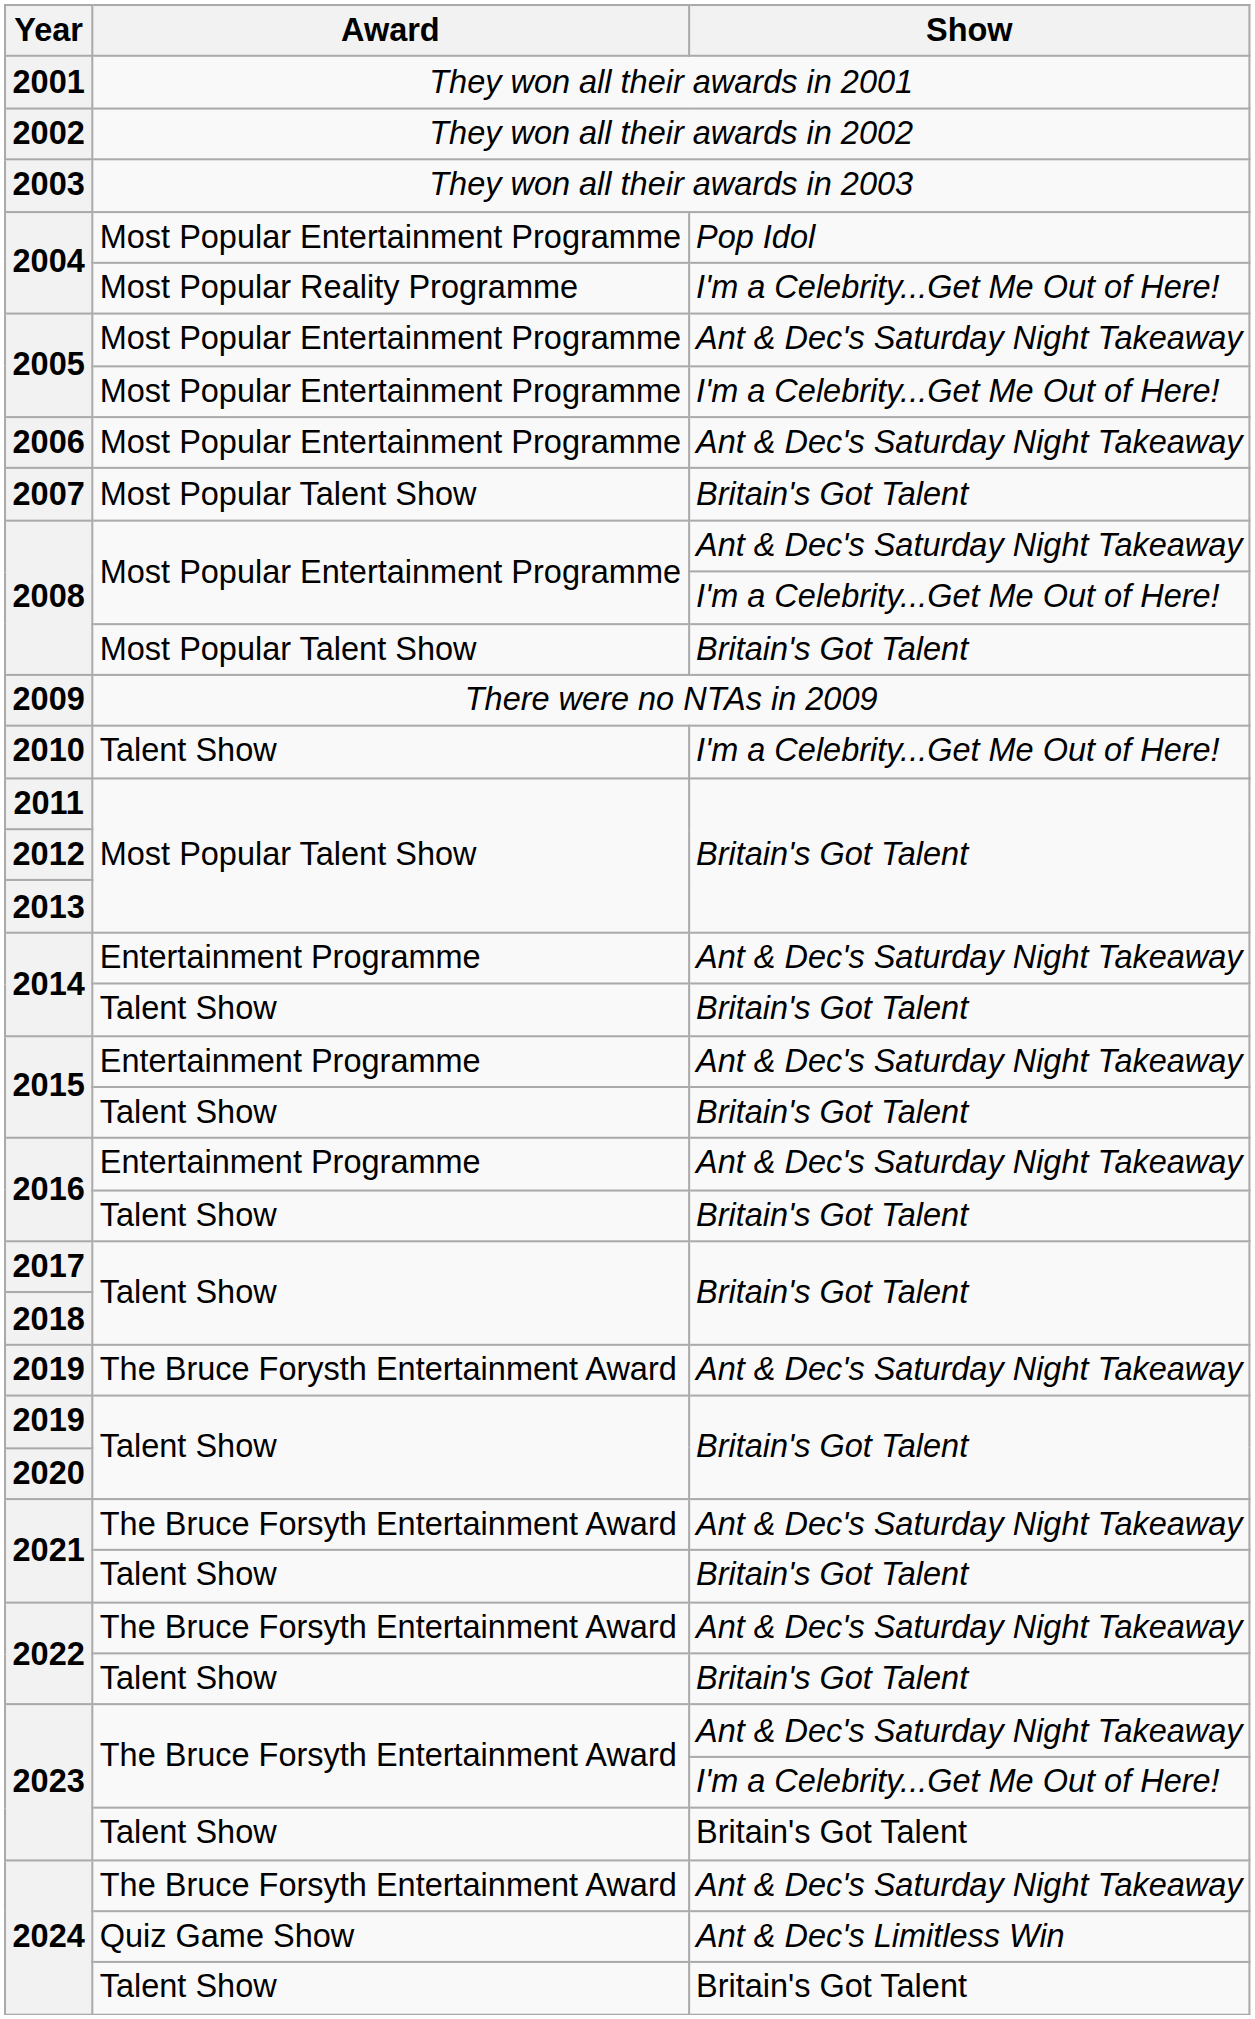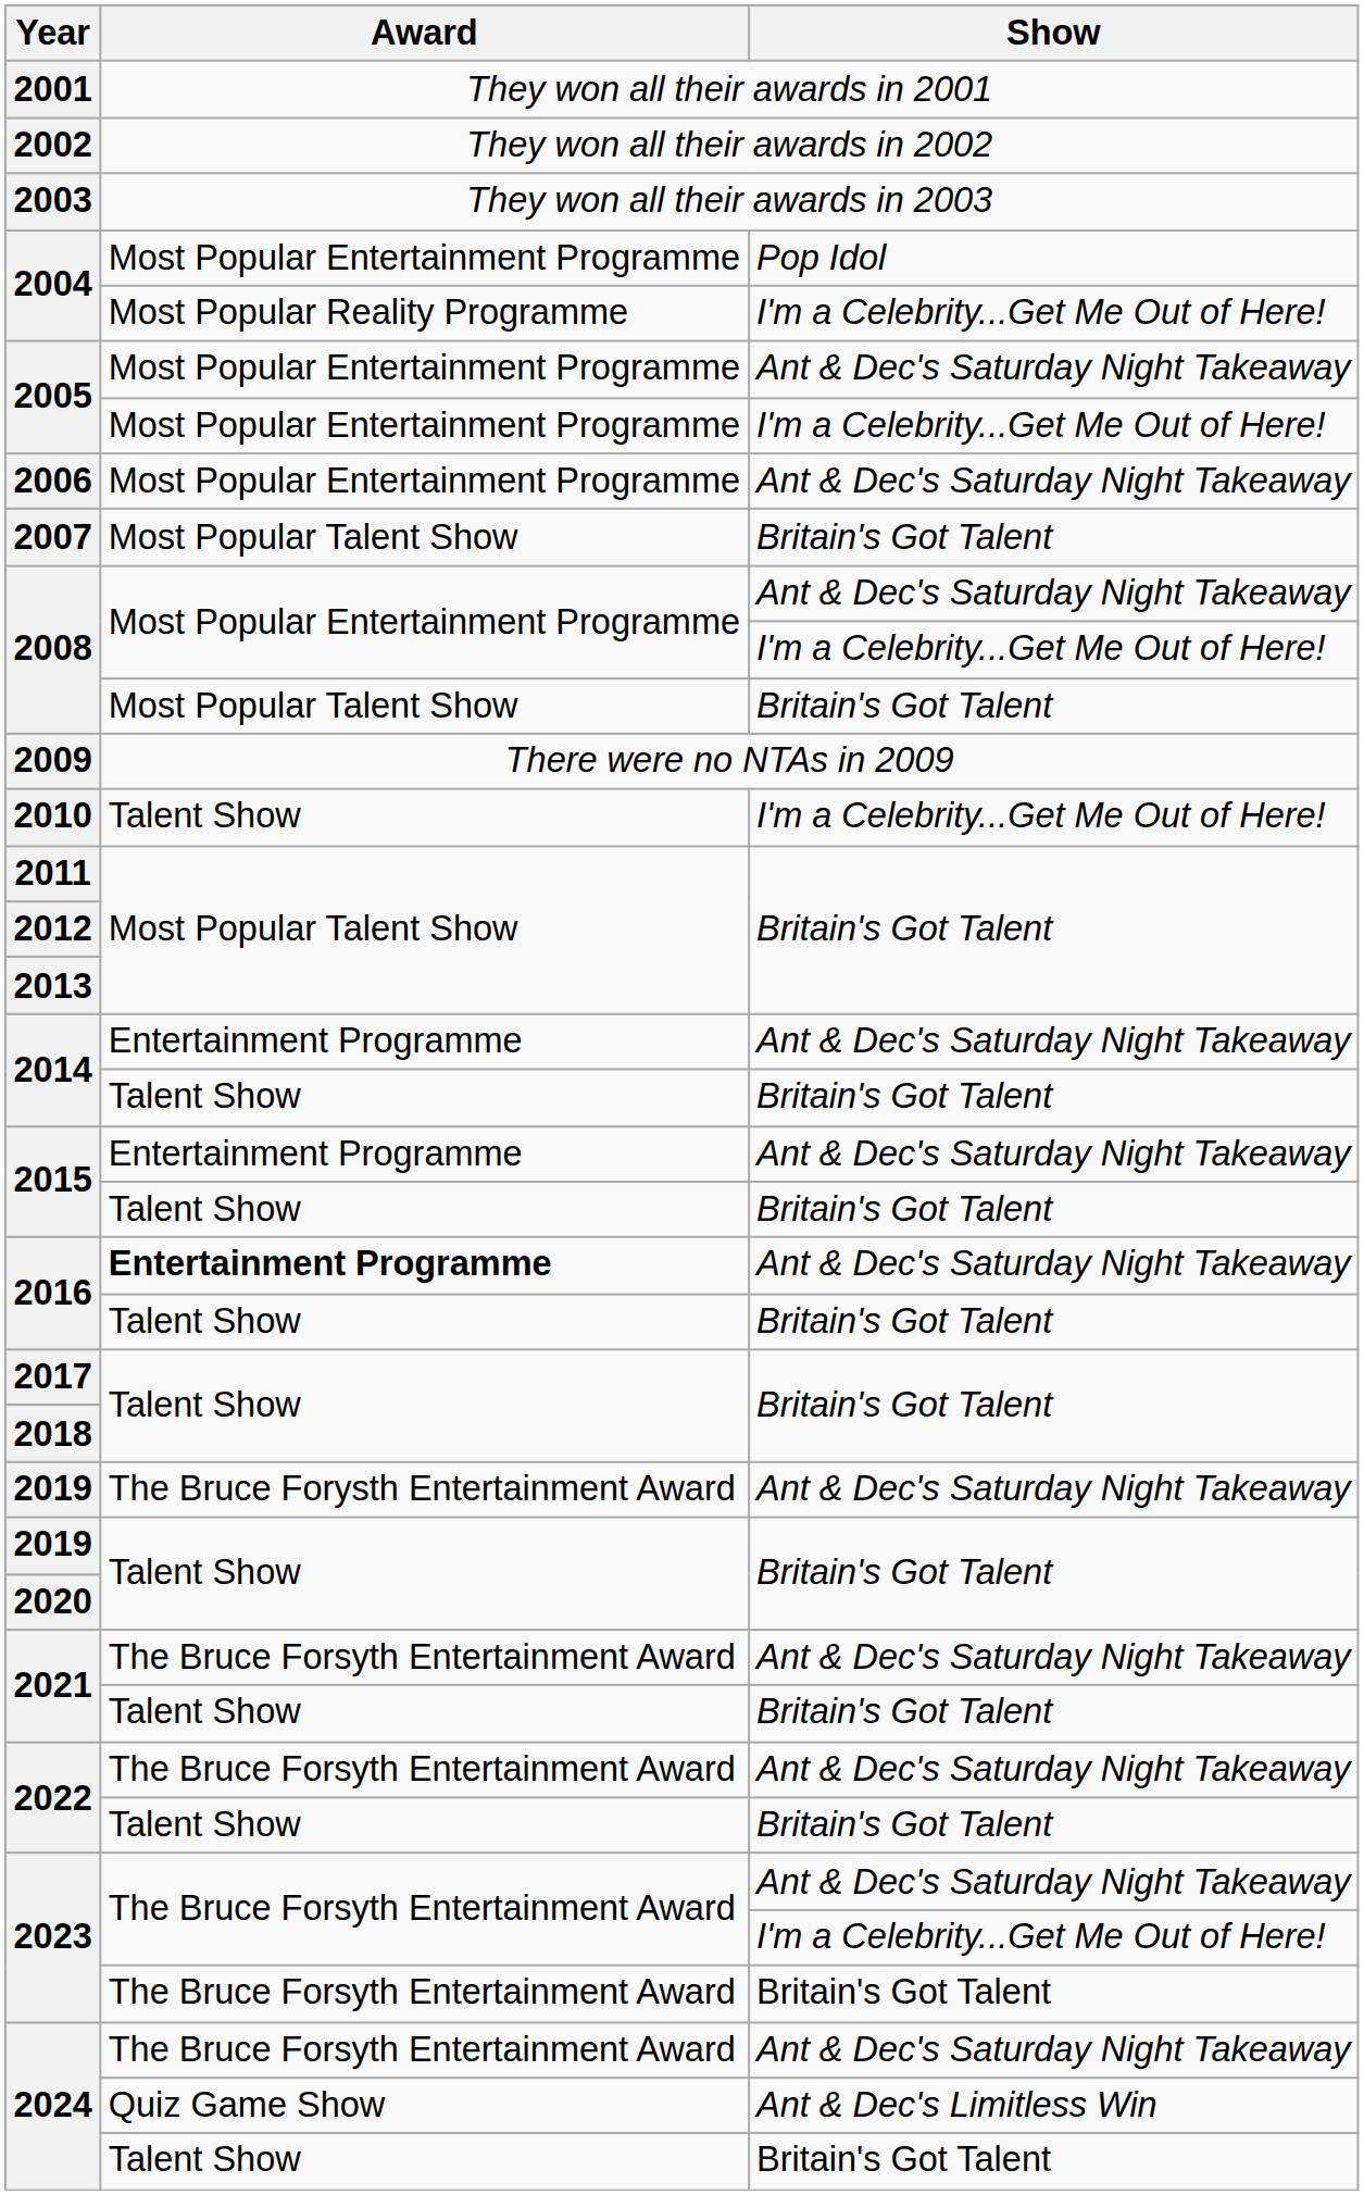 <table class="wikitable">
 <tr>
 <th>Year</th>
 <th>Award</th>
 <th>Show</th>
 </tr>
 <tr>
 <th scope=row>2001</th>
 <td colspan=2 align=center><em>They won all their awards in 2001</em></td>
 </tr>
 <tr>
 <th scope=row>2002</th>
 <td colspan=2 align=center><em>They won all their awards in 2002</em></td>
 </tr>
 <tr>
 <th scope=row>2003</th>
 <td colspan=2 align=center><em>They won all their awards in 2003</em></td>
 </tr>
 <tr>
 <th scope=row rowspan=2>2004</th>
 <td>Most Popular Entertainment Programme</td>
 <td><em>Pop Idol</em></td>
 </tr>
 <tr>
 <td>Most Popular Reality Programme</td>
 <td><em>I'm a Celebrity...Get Me Out of Here!</em></td>
 </tr>
 <tr>
 <th scope=row rowspan=2>2005</th>
 <td>Most Popular Entertainment Programme</td>
 <td><em>Ant & Dec's Saturday Night Takeaway</em></td>
 </tr>
 <tr>
 <td>Most Popular Entertainment Programme</td>
 <td><em>I'm a Celebrity...Get Me Out of Here!</em></td>
 </tr>
 <tr>
 <th scope=row>2006</th>
 <td>Most Popular Entertainment Programme</td>
 <td><em>Ant & Dec's Saturday Night Takeaway</em></td>
 </tr>
 <tr>
 <th scope=row>2007</th>
 <td>Most Popular Talent Show</td>
 <td><em>Britain's Got Talent</em></td>
 </tr>
 <tr>
 <th scope=row rowspan=3>2008</th>
 <td rowspan=2>Most Popular Entertainment Programme</td>
 <td><em>Ant & Dec's Saturday Night Takeaway</em></td>
 </tr>
 <tr>
 <td><em>I'm a Celebrity...Get Me Out of Here!</em></td>
 </tr>
 <tr>
 <td>Most Popular Talent Show</td>
 <td><em>Britain's Got Talent</em></td>
 </tr>
 <tr>
 <th scope=row>2009</th>
 <td colspan="2" align="center"><em>There were no NTAs in 2009</em></td>
 </tr>
 <tr>
 <th scope=row rowspan=2>2010</th>
 <td>Talent Show</td>
 <td><em>I'm a Celebrity...Get Me Out of Here!</em></td>
 </tr>
 <tr>
 <td rowspan=4>Most Popular Talent Show</td>
 <td rowspan=4><em>Britain's Got Talent</em></td>
 </tr>
 <tr>
 <th scope=row>2011</th>
 </tr>
 <tr>
 <th scope=row>2012</th>
 </tr>
 <tr>
 <th scope=row>2013</th>
 </tr>
 <tr>
 <th scope=row rowspan=2>2014</th>
 <td>Entertainment Programme</td>
 <td><em>Ant & Dec's Saturday Night Takeaway</em></td>
 </tr>
 <tr>
 <td>Talent Show</td>
 <td><em>Britain's Got Talent</em></td>
 </tr>
 <tr>
 <th scope=row rowspan=2>2015</th>
 <td>Entertainment Programme</td>
 <td><em>Ant & Dec's Saturday Night Takeaway</em></td>
 </tr>
 <tr>
 <td>Talent Show</td>
 <td><em>Britain's Got Talent</em></td>
 </tr>
 <tr>
 <th scope=row rowspan=2>2016</th>
-<td>Entertainment Programme</td>
+<td><strong>Entertainment Programme</strong></td>
 <td><em>Ant & Dec's Saturday Night Takeaway</em></td>
 </tr>
 <tr>
 <td>Talent Show</td>
 <td><em>Britain's Got Talent</em></td>
 </tr>
 <tr>
 <th scope=row>2017</th>
 <td rowspan=2>Talent Show</td>
 <td rowspan=2><em>Britain's Got Talent</em></td>
 </tr>
 <tr>
 <th scope=row>2018</th>
 </tr>
 <tr>
 <th scope="row">2019</th>
 <td>The Bruce Forysth Entertainment Award</td>
 <td><em>Ant & Dec's Saturday Night Takeaway</em></td>
 </tr>
 <tr>
 <th>2019</th>
 <td rowspan=2>Talent Show</td>
 <td rowspan=2><em>Britain's Got Talent</em></td>
 </tr>
 <tr>
 <th scope=row>2020</th>
 </tr>
 <tr>
 <th scope=row rowspan=2>2021</th>
 <td>The Bruce Forsyth Entertainment Award</td>
 <td><em>Ant & Dec's Saturday Night Takeaway</em></td>
 </tr>
 <tr>
 <td>Talent Show</td>
 <td><em>Britain's Got Talent</em></td>
 </tr>
 <tr>
 <th scope=row rowspan=2>2022</th>
 <td>The Bruce Forsyth Entertainment Award</td>
 <td><em>Ant & Dec's Saturday Night Takeaway</em></td>
 </tr>
 <tr>
 <td>Talent Show</td>
 <td><em>Britain's Got Talent</em></td>
 </tr>
 <tr>
 <th scope=row rowspan=3>2023</th>
 <td rowspan=2>The Bruce Forsyth Entertainment Award</td>
 <td><em>Ant & Dec's Saturday Night Takeaway</em></td>
 </tr>
 <tr>
 <td><em>I'm a Celebrity...Get Me Out of Here!</em></td>
 </tr>
 <tr>
-<td>Talent Show</td>
+<td>The Bruce Forsyth Entertainment Award</td>
 <td>Britain's Got Talent</td>
 </tr>
 <tr>
 <th scope=row rowspan=3>2024</th>
 <td>The Bruce Forsyth Entertainment Award</td>
 <td><em>Ant & Dec's Saturday Night Takeaway</em></td>
 </tr>
 <tr>
 <td>Quiz Game Show</td>
 <td><em>Ant & Dec's Limitless Win</em></td>
 </tr>
 <tr>
 <td>Talent Show</td>
 <td>Britain's Got Talent</td>
 </tr>
 </table>
